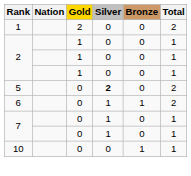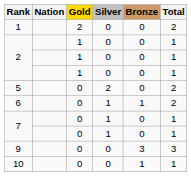 <table class="wikitable sortable" style="text-align:center">
 <tr>
 <th>Rank</th>
 <th>Nation</th>
 <th style="background-color:gold">Gold</th>
 <th style="background-color:silver">Silver</th>
 <th style="background-color:#cc9966">Bronze</th>
 <th>Total</th>
 </tr>
 <tr>
 <td>1</td>
 <td align=left></td>
 <td>2</td>
 <td>0</td>
 <td>0</td>
 <td>2</td>
 </tr>
 <tr>
 <td rowspan=3>2</td>
 <td align=left></td>
 <td>1</td>
 <td>0</td>
 <td>0</td>
 <td>1</td>
 </tr>
 <tr>
 <td align=left></td>
 <td>1</td>
 <td>0</td>
 <td>0</td>
 <td>1</td>
 </tr>
 <tr>
 <td align=left></td>
 <td>1</td>
 <td>0</td>
 <td>0</td>
 <td>1</td>
 </tr>
 <tr>
 <td>5</td>
 <td align=left></td>
 <td>0</td>
-<td><strong>2</strong></td>
+<td>2</td>
 <td>0</td>
 <td>2</td>
 </tr>
 <tr>
 <td>6</td>
 <td align=left></td>
 <td>0</td>
 <td>1</td>
 <td>1</td>
 <td>2</td>
 </tr>
 <tr>
 <td rowspan=2>7</td>
 <td align=left></td>
 <td>0</td>
 <td>1</td>
 <td>0</td>
 <td>1</td>
 </tr>
 <tr>
 <td align=left></td>
 <td>0</td>
 <td>1</td>
 <td>0</td>
 <td>1</td>
 </tr>
 <tr>
+<td>9</td>
+<td align=left></td>
+<td>0</td>
+<td>0</td>
+<td>3</td>
+<td>3</td>
+</tr>
+<tr>
 <td>10</td>
 <td align=left></td>
 <td>0</td>
 <td>0</td>
 <td>1</td>
 <td>1</td>
 </tr>
 </table>
